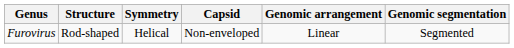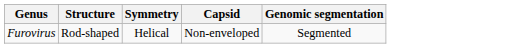 <table class="wikitable sortable" style="text-align:center">
 <tr>
 <th>Genus</th>
 <th>Structure</th>
 <th>Symmetry</th>
 <th>Capsid</th>
-<th>Genomic arrangement</th>
 <th>Genomic segmentation</th>
 </tr>
 <tr>
 <td><em>Furovirus</em></td>
 <td>Rod-shaped</td>
 <td>Helical</td>
 <td>Non-enveloped</td>
-<td>Linear</td>
 <td>Segmented</td>
 </tr>
 </table>
